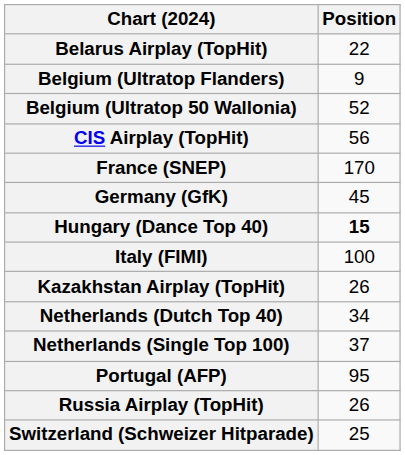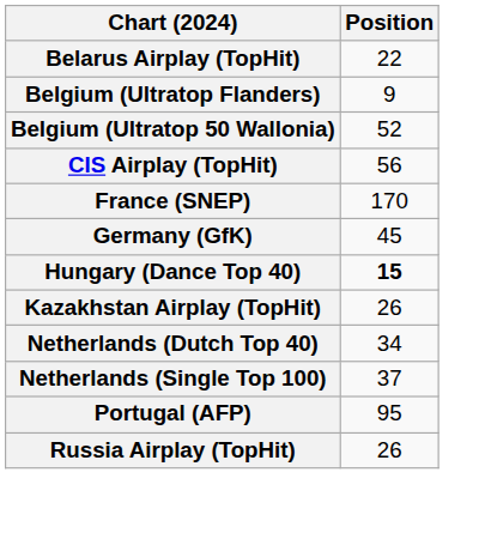 <table class="wikitable sortable plainrowheaders" style="text-align:center">
 <tr>
 <th scope="col">Chart (2024)</th>
 <th scope="col">Position</th>
 </tr>
 <tr>
 <th scope="row">Belarus Airplay (TopHit)</th>
 <td>22</td>
 </tr>
 <tr>
 <th scope="row">Belgium (Ultratop Flanders)</th>
 <td>9</td>
 </tr>
 <tr>
 <th scope="row">Belgium (Ultratop 50 Wallonia)</th>
 <td>52</td>
 </tr>
 <tr>
 <th scope="row"><a href='#'>CIS</a> Airplay (TopHit)</th>
 <td>56</td>
 </tr>
 <tr>
 <th scope="row">France (SNEP)</th>
 <td>170</td>
 </tr>
 <tr>
 <th scope="row">Germany (GfK)</th>
 <td>45</td>
 </tr>
 <tr>
 <th scope="row">Hungary (Dance Top 40)</th>
 <td><strong>15</strong></td>
 </tr>
 <tr>
-<th scope="row">Italy (FIMI)</th>
-<td>100</td>
-</tr>
-<tr>
 <th scope="row">Kazakhstan Airplay (TopHit)</th>
 <td>26</td>
 </tr>
 <tr>
 <th scope="row">Netherlands (Dutch Top 40)</th>
 <td>34</td>
 </tr>
 <tr>
 <th scope="row">Netherlands (Single Top 100)</th>
 <td>37</td>
 </tr>
 <tr>
 <th scope="row">Portugal (AFP)</th>
 <td>95</td>
 </tr>
 <tr>
 <th scope="row">Russia Airplay (TopHit)</th>
 <td>26</td>
 </tr>
-<tr>
-<th scope="row">Switzerland (Schweizer Hitparade)</th>
-<td>25</td>
-</tr>
 </table>
